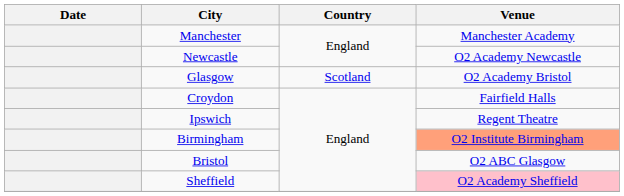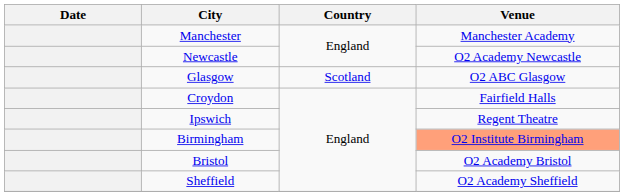 <table class="wikitable collapsible autocollapse plainrowheaders" style="text-align:center;">
 <tr>
 <th scope="col" style="width:10em; text-align:center;">Date</th>
 <th scope="col" style="width:10em;">City</th>
 <th scope="col" style="width:10em;">Country</th>
 <th scope="col" style="width:15em;">Venue</th>
 </tr>
 <tr>
 <th scope="row" style="text-align:center;"></th>
 <td><a href='#'>Manchester</a></td>
 <td rowspan="2">England</td>
 <td><a href='#'>Manchester Academy</a></td>
 </tr>
 <tr>
 <th scope="row" style="text-align:center;"></th>
 <td><a href='#'>Newcastle</a></td>
 <td><a href='#'>O2 Academy Newcastle</a></td>
 </tr>
 <tr>
 <th scope="row" style="text-align:center;"></th>
 <td><a href='#'>Glasgow</a></td>
 <td><a href='#'>Scotland</a></td>
-<td><a href='#'>O2 Academy Bristol</a></td>
+<td><a href='#'>O2 ABC Glasgow</a></td>
 </tr>
 <tr>
 <th scope="row" style="text-align:center;"></th>
 <td><a href='#'>Croydon</a></td>
 <td rowspan="5">England</td>
 <td><a href='#'>Fairfield Halls</a></td>
 </tr>
 <tr>
 <th scope="row" style="text-align:center;"></th>
 <td><a href='#'>Ipswich</a></td>
 <td><a href='#'>Regent Theatre</a></td>
 </tr>
 <tr>
 <th scope="row" style="text-align:center;"></th>
 <td><a href='#'>Birmingham</a></td>
 <td style="background: lightsalmon;"><a href='#'>O2 Institute Birmingham</a></td>
 </tr>
 <tr>
 <th scope="row" style="text-align:center;"></th>
 <td><a href='#'>Bristol</a></td>
-<td><a href='#'>O2 ABC Glasgow</a></td>
+<td><a href='#'>O2 Academy Bristol</a></td>
 </tr>
 <tr>
 <th scope="row" style="text-align:center;"></th>
 <td><a href='#'>Sheffield</a></td>
-<td style="background: pink;"><a href='#'>O2 Academy Sheffield</a></td>
+<td><a href='#'>O2 Academy Sheffield</a></td>
 </tr>
 <tr>
 </tr>
 </table>
